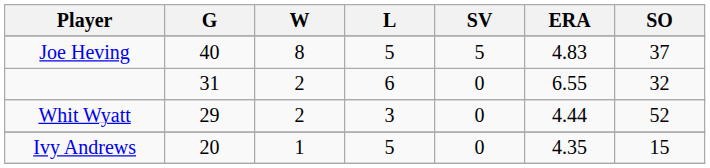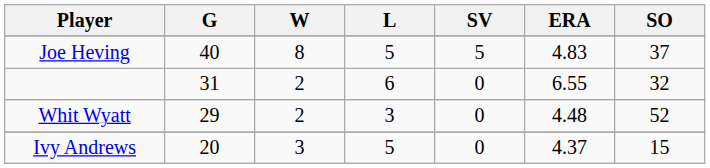 <table class="wikitable sortable">
 <tr>
 <th bgcolor="#DDDDFF" width="16%">Player</th>
 <th bgcolor="#DDDDFF" width="9%">G</th>
 <th bgcolor="#DDDDFF" width="9%">W</th>
 <th bgcolor="#DDDDFF" width="9%">L</th>
 <th bgcolor="#DDDDFF" width="9%">SV</th>
 <th bgcolor="#DDDDFF" width="9%">ERA</th>
 <th bgcolor="#DDDDFF" width="9%">SO</th>
 </tr>
 <tr>
 </tr>
 <tr align="center">
 <td><a href='#'>Joe Heving</a></td>
 <td>40</td>
 <td>8</td>
 <td>5</td>
 <td>5</td>
 <td>4.83</td>
 <td>37</td>
 </tr>
 <tr align="center">
 <td></td>
 <td>31</td>
 <td>2</td>
 <td>6</td>
 <td>0</td>
 <td>6.55</td>
 <td>32</td>
 </tr>
 <tr>
 </tr>
 <tr align="center">
 <td><a href='#'>Whit Wyatt</a></td>
 <td>29</td>
 <td>2</td>
 <td>3</td>
 <td>0</td>
-<td>4.44</td>
+<td>4.48</td>
 <td>52</td>
 </tr>
 <tr>
 </tr>
 <tr align="center">
 <td><a href='#'>Ivy Andrews</a></td>
 <td>20</td>
-<td>1</td>
+<td>3</td>
 <td>5</td>
 <td>0</td>
-<td>4.35</td>
+<td>4.37</td>
 <td>15</td>
 </tr>
 <tr align="center">
 </tr>
 </table>
